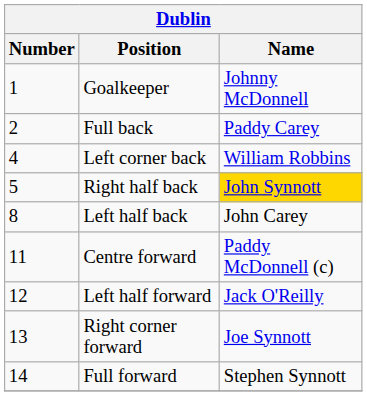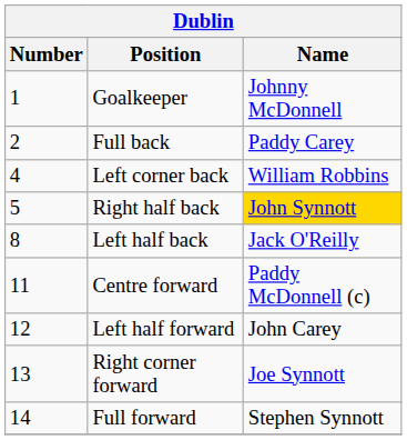 <table align="center" class="wikitable" style="width:35%;">
 <tr>
 <th colspan="3"> <a href='#'>Dublin</a></th>
 </tr>
 <tr>
 <th>Number</th>
 <th>Position</th>
 <th>Name</th>
 </tr>
 <tr>
 <td>1</td>
 <td>Goalkeeper</td>
 <td><a href='#'>Johnny McDonnell</a></td>
 </tr>
 <tr>
 <td>2</td>
 <td>Full back</td>
 <td><a href='#'>Paddy Carey</a></td>
 </tr>
 <tr>
 <td>4</td>
 <td>Left corner back</td>
 <td><a href='#'>William Robbins</a></td>
 </tr>
 <tr>
 <td>5</td>
 <td>Right half back</td>
 <td style="background: gold;"><a href='#'>John Synnott</a></td>
 </tr>
 <tr>
 <td>8</td>
 <td>Left half back</td>
-<td>John Carey</td>
+<td><a href='#'>Jack O'Reilly</a></td>
 </tr>
 <tr>
 <td>11</td>
 <td>Centre forward</td>
 <td><a href='#'>Paddy McDonnell</a> (c)</td>
 </tr>
 <tr>
 <td>12</td>
 <td>Left half forward</td>
-<td><a href='#'>Jack O'Reilly</a></td>
+<td>John Carey</td>
 </tr>
 <tr>
 <td>13</td>
 <td>Right corner forward</td>
 <td><a href='#'>Joe Synnott</a></td>
 </tr>
 <tr>
 <td>14</td>
 <td>Full forward</td>
 <td>Stephen Synnott</td>
 </tr>
 <tr>
 </tr>
 </table>
